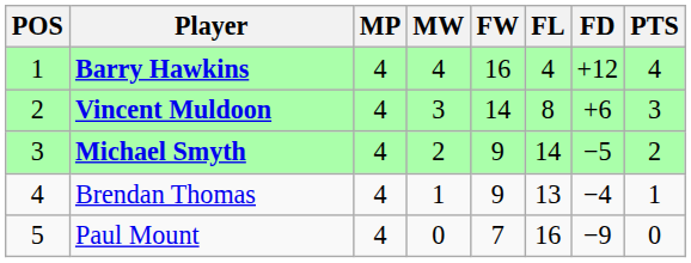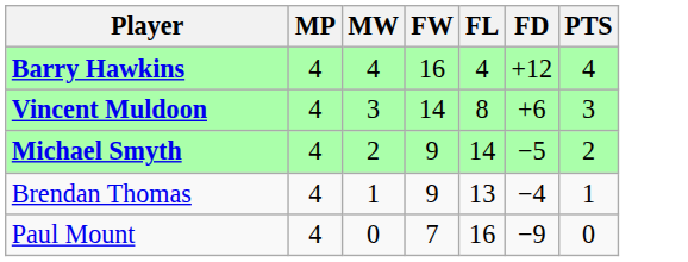 <table class="wikitable" style="text-align: center;">
 <tr>
-<th width=20>POS</th>
 <th width=165>Player</th>
 <th width=20>MP</th>
 <th width=20>MW</th>
 <th width=20>FW</th>
 <th width=20>FL</th>
 <th width=20>FD</th>
 <th width=20>PTS</th>
 </tr>
 <tr style="background:#afa;">
-<td>1</td>
 <td style="text-align:left;"> <strong><a href='#'>Barry Hawkins</a></strong></td>
 <td>4</td>
 <td>4</td>
 <td>16</td>
 <td>4</td>
 <td>+12</td>
 <td>4</td>
 </tr>
 <tr style="background:#afa;">
-<td>2</td>
 <td style="text-align:left;"> <strong><a href='#'>Vincent Muldoon</a></strong></td>
 <td>4</td>
 <td>3</td>
 <td>14</td>
 <td>8</td>
 <td>+6</td>
 <td>3</td>
 </tr>
 <tr style="background:#afa;">
-<td>3</td>
 <td style="text-align:left;"> <strong><a href='#'>Michael Smyth</a></strong></td>
 <td>4</td>
 <td>2</td>
 <td>9</td>
 <td>14</td>
 <td>−5</td>
 <td>2</td>
 </tr>
 <tr>
-<td>4</td>
 <td style="text-align:left;"> <a href='#'>Brendan Thomas</a></td>
 <td>4</td>
 <td>1</td>
 <td>9</td>
 <td>13</td>
 <td>−4</td>
 <td>1</td>
 </tr>
 <tr>
-<td>5</td>
 <td style="text-align:left;"> <a href='#'>Paul Mount</a></td>
 <td>4</td>
 <td>0</td>
 <td>7</td>
 <td>16</td>
 <td>−9</td>
 <td>0</td>
 </tr>
 </table>
